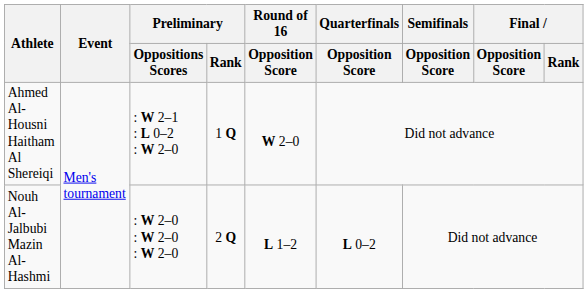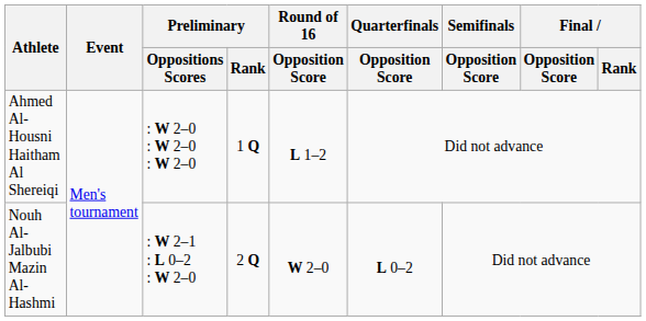 <table class=wikitable style="font-size:90%; text-align:center;">
 <tr>
 <th rowspan=2>Athlete</th>
 <th rowspan=2>Event</th>
 <th colspan=2>Preliminary</th>
 <th>Round of 16</th>
 <th>Quarterfinals</th>
 <th>Semifinals</th>
 <th colspan=2>Final / </th>
 </tr>
 <tr>
 <th>Oppositions<br>Scores</th>
 <th>Rank</th>
 <th>Opposition<br>Score</th>
 <th>Opposition<br>Score</th>
 <th>Opposition<br>Score</th>
 <th>Opposition<br>Score</th>
 <th>Rank</th>
 </tr>
 <tr>
 <td align=left>Ahmed Al-Housni<br>Haitham Al Shereiqi</td>
 <td align=left rowspan=2><a href='#'>Men's tournament</a></td>
-<td align=left>: <strong>W</strong> 2–1<br>: <strong>L</strong> 0–2<br>: <strong>W</strong> 2–0</td>
+<td align=left>: <strong>W</strong> 2–0<br>: <strong>W</strong> 2–0<br>: <strong>W</strong> 2–0</td>
 <td>1 <strong>Q</strong></td>
-<td><br> <strong>W</strong> 2–0</td>
+<td><br> <strong>L</strong> 1–2</td>
 <td colspan=4>Did not advance</td>
 </tr>
 <tr>
 <td align=left>Nouh Al-Jalbubi<br>Mazin Al-Hashmi</td>
-<td align=left>: <strong>W</strong> 2–0<br>: <strong>W</strong> 2–0<br>: <strong>W</strong> 2–0</td>
+<td align=left>: <strong>W</strong> 2–1<br>: <strong>L</strong> 0–2<br>: <strong>W</strong> 2–0</td>
 <td>2 <strong>Q</strong></td>
-<td><br> <strong>L</strong> 1–2</td>
+<td><br> <strong>W</strong> 2–0</td>
 <td><br> <strong>L</strong> 0–2</td>
 <td colspan=3>Did not advance</td>
 </tr>
 </table>
